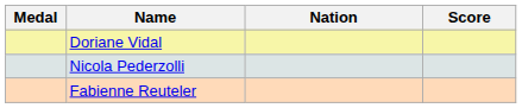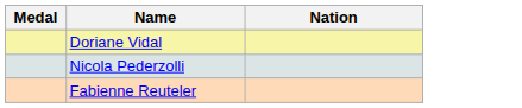 <table class=wikitable style="border:1px solid #AAAAAA;font-size:90%">
 <tr bgcolor="#E4E4E4">
 <th width=50>Medal</th>
 <th width=160>Name</th>
 <th width=160>Nation</th>
-<th width=80>Score</th>
 </tr>
 <tr bgcolor="#F7F6A8">
 <td align="center"></td>
 <td><a href='#'>Doriane Vidal</a></td>
 <td></td>
-<td align="center"></td>
 </tr>
 <tr bgcolor="#DCE5E5">
 <td align="center"></td>
 <td><a href='#'>Nicola Pederzolli</a></td>
 <td></td>
-<td align="center"></td>
 </tr>
 <tr bgcolor="#FFDAB9">
 <td align="center"></td>
 <td><a href='#'>Fabienne Reuteler</a></td>
 <td></td>
-<td align="center"></td>
 </tr>
 </table>
